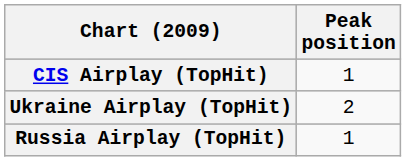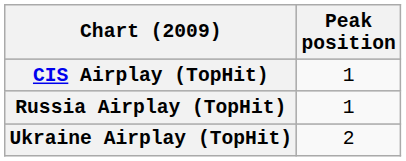 <table class="wikitable plainrowheaders sortable" style="text-align:center">
 <tr>
 <th scope="col">Chart (2009)</th>
 <th scope="col">Peak<br>position</th>
 </tr>
 <tr>
 <th scope="row"><a href='#'>CIS</a> Airplay (TopHit)</th>
 <td>1</td>
 </tr>
 <tr>
+<th scope="row">Russia Airplay (TopHit)</th>
+<td>1</td>
+</tr>
+<tr>
 <th scope="row">Ukraine Airplay (TopHit)</th>
 <td>2</td>
 </tr>
-<tr>
-<th scope="row">Russia Airplay (TopHit)</th>
-<td>1</td>
-</tr>
 </table>
